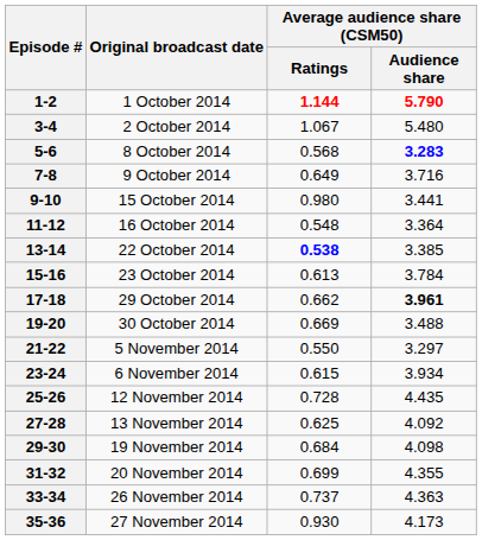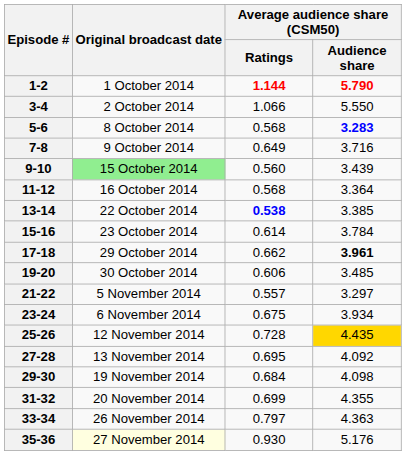 <table class=wikitable style="text-align:center">
 <tr>
 <th rowspan="2">Episode #</th>
 <th rowspan="2">Original broadcast date</th>
 <th colspan="2">Average audience share (CSM50)</th>
 </tr>
 <tr>
 <th width=100>Ratings</th>
 <th width=100>Audience share</th>
 </tr>
 <tr>
 <th>1-2</th>
 <td>1 October 2014</td>
 <td style="color:red"><strong>1.144</strong></td>
 <td style="color:red"><strong>5.790</strong></td>
 </tr>
 <tr>
 <th>3-4</th>
 <td>2 October 2014</td>
-<td>1.067</td>
-<td>5.480</td>
+<td>1.066</td>
+<td>5.550</td>
 </tr>
 <tr>
 <th>5-6</th>
 <td>8 October 2014</td>
 <td>0.568</td>
 <td style="color:blue"><strong> 3.283</strong></td>
 </tr>
 <tr>
 <th>7-8</th>
 <td>9 October 2014</td>
 <td>0.649</td>
 <td>3.716</td>
 </tr>
 <tr>
 <th>9-10</th>
-<td>15 October 2014</td>
-<td>0.980</td>
-<td>3.441</td>
+<td style="background: lightgreen;">15 October 2014</td>
+<td>0.560</td>
+<td>3.439</td>
 </tr>
 <tr>
 <th>11-12</th>
 <td>16 October 2014</td>
-<td>0.548</td>
+<td>0.568</td>
 <td>3.364</td>
 </tr>
 <tr>
 <th>13-14</th>
 <td>22 October 2014</td>
 <td style="color:blue"><strong>0.538</strong></td>
 <td>3.385</td>
 </tr>
 <tr>
 <th>15-16</th>
 <td>23 October 2014</td>
-<td>0.613</td>
+<td>0.614</td>
 <td>3.784</td>
 </tr>
 <tr>
 <th>17-18</th>
 <td>29 October 2014</td>
 <td>0.662</td>
 <td><strong>3.961</strong></td>
 </tr>
 <tr>
 <th>19-20</th>
 <td>30 October 2014</td>
-<td>0.669</td>
-<td>3.488</td>
+<td>0.606</td>
+<td>3.485</td>
 </tr>
 <tr>
 <th>21-22</th>
 <td>5 November 2014</td>
-<td>0.550</td>
+<td>0.557</td>
 <td>3.297</td>
 </tr>
 <tr>
 <th>23-24</th>
 <td>6 November 2014</td>
-<td>0.615</td>
+<td>0.675</td>
 <td>3.934</td>
 </tr>
 <tr>
 <th>25-26</th>
 <td>12 November 2014</td>
 <td>0.728</td>
-<td>4.435</td>
+<td style="background: gold;">4.435</td>
 </tr>
 <tr>
 <th>27-28</th>
 <td>13 November 2014</td>
-<td>0.625</td>
+<td>0.695</td>
 <td>4.092</td>
 </tr>
 <tr>
 <th>29-30</th>
 <td>19 November 2014</td>
 <td>0.684</td>
 <td>4.098</td>
 </tr>
 <tr>
 <th>31-32</th>
 <td>20 November 2014</td>
 <td>0.699</td>
 <td>4.355</td>
 </tr>
 <tr>
 <th>33-34</th>
 <td>26 November 2014</td>
-<td>0.737</td>
+<td>0.797</td>
 <td>4.363</td>
 </tr>
 <tr>
 <th>35-36</th>
-<td>27 November 2014</td>
+<td style="background: lightyellow;">27 November 2014</td>
 <td>0.930</td>
-<td>4.173</td>
+<td>5.176</td>
 </tr>
 </table>
